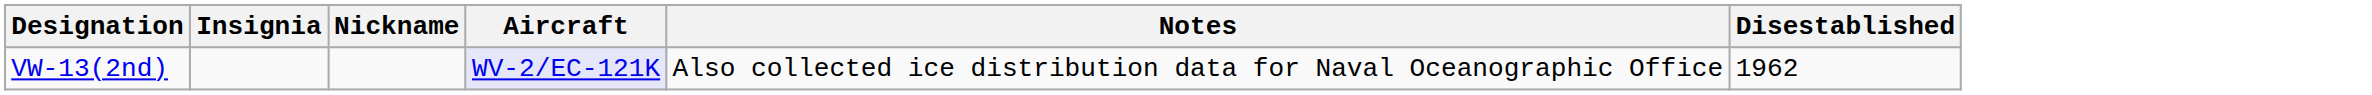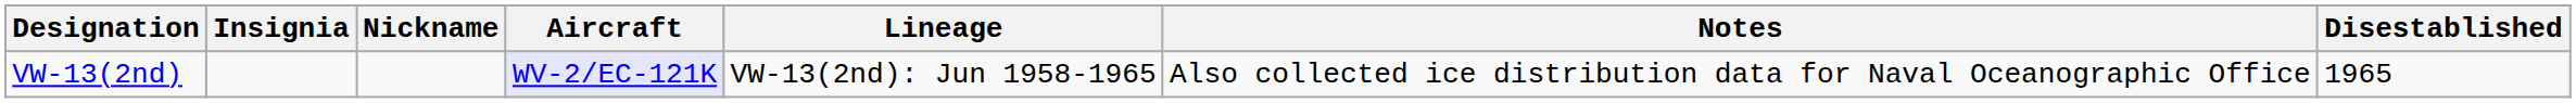 <table class="wikitable">
 <tr>
 <th>Designation</th>
 <th>Insignia</th>
 <th>Nickname</th>
 <th>Aircraft</th>
+<th>Lineage</th>
 <th>Notes</th>
 <th>Disestablished</th>
 </tr>
 <tr>
 <td><a href='#'>VW-13(2nd)</a></td>
 <td></td>
 <td></td>
 <td style="background: lavender;"><a href='#'>WV-2/EC-121K</a></td>
+<td style="white-space: nowrap;">VW-13(2nd): Jun 1958-1965</td>
 <td>Also collected ice distribution data for Naval Oceanographic Office</td>
-<td>1962</td>
+<td>1965</td>
 </tr>
 </table>
